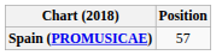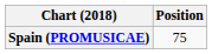 <table class="wikitable sortable plainrowheaders" style="text-align:center">
 <tr>
 <th scope="col">Chart (2018)</th>
 <th scope="col">Position</th>
 </tr>
 <tr>
 <th scope="row">Spain (<a href='#'>PROMUSICAE</a>)</th>
-<td>57</td>
+<td>75</td>
 </tr>
 </table>
